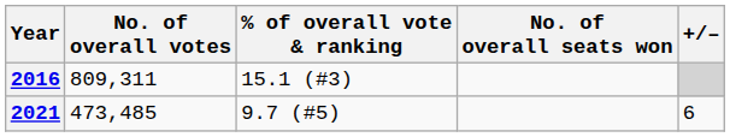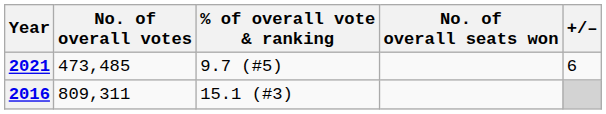 <table class=wikitable>
 <tr>
 <th>Year</th>
 <th>No. of<br>overall votes</th>
 <th>% of overall vote<br> & ranking</th>
 <th>No. of<br>overall seats won</th>
 <th>+/–</th>
 </tr>
 <tr>
+<th><a href='#'>2021</a></th>
+<td>473,485</td>
+<td>9.7 (#5)</td>
+<td></td>
+<td> 6</td>
+</tr>
+<tr>
 <th><a href='#'>2016</a></th>
 <td>809,311</td>
 <td>15.1 (#3)</td>
 <td></td>
 <td style="background:lightgrey;"></td>
 </tr>
-<tr>
-<th><a href='#'>2021</a></th>
-<td>473,485</td>
-<td>9.7 (#5)</td>
-<td></td>
-<td> 6</td>
-</tr>
 </table>
